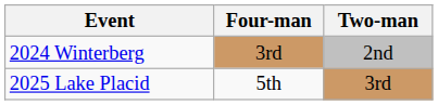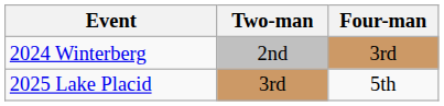 <table class="wikitable" style="text-align:center">
 <tr>
 <th style="width:160px">Event</th>
+<th style="width:80px">Two-man</th>
 <th style="width:80px">Four-man</th>
-<th style="width:80px">Two-man</th>
 </tr>
 <tr>
 <td style="text-align:left"> <a href='#'>2024 Winterberg</a></td>
+<td style="background:silver">2nd</td>
 <td style="background:#CC9966">3rd</td>
-<td style="background:silver">2nd</td>
 </tr>
 <tr>
 <td style="text-align:left"> <a href='#'>2025 Lake Placid</a></td>
+<td style="background:#CC9966">3rd</td>
 <td>5th</td>
-<td style="background:#CC9966">3rd</td>
 </tr>
 </table>
